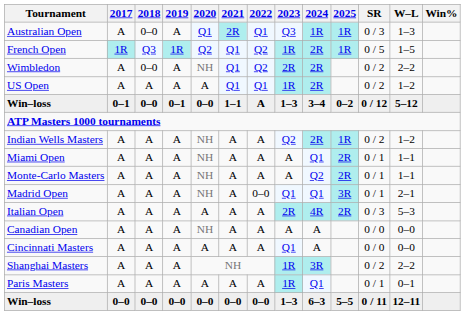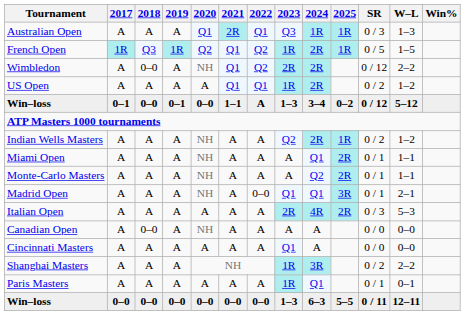 <table class=wikitable style=text-align:center>
 <tr>
 <th>Tournament</th>
 <th><a href='#'>2017</a></th>
 <th><a href='#'>2018</a></th>
 <th><a href='#'>2019</a></th>
 <th><a href='#'>2020</a></th>
 <th><a href='#'>2021</a></th>
 <th><a href='#'>2022</a></th>
 <th><a href='#'>2023</a></th>
 <th><a href='#'>2024</a></th>
 <th><a href='#'>2025</a></th>
 <th>SR</th>
 <th>W–L</th>
 <th>Win%</th>
 </tr>
 <tr>
 <td align="left"><a href='#'>Australian Open</a></td>
 <td>A</td>
-<td>0–0</td>
+<td>A</td>
 <td>A</td>
 <td bgcolor=f0f8ff><a href='#'>Q1</a></td>
 <td bgcolor="afeeee"><a href='#'>2R</a></td>
 <td bgcolor=f0f8ff><a href='#'>Q1</a></td>
 <td bgcolor=f0f8ff><a href='#'>Q3</a></td>
 <td bgcolor="afeeee"><a href='#'>1R</a></td>
 <td bgcolor="afeeee"><a href='#'>1R</a></td>
 <td>0 / 3</td>
 <td>1–3</td>
 <td></td>
 </tr>
 <tr>
 <td align="left"><a href='#'>French Open</a></td>
 <td bgcolor="afeeee"><a href='#'>1R</a></td>
 <td bgcolor=f0f8ff><a href='#'>Q3</a></td>
 <td bgcolor="afeeee"><a href='#'>1R</a></td>
 <td bgcolor="f0f8ff"><a href='#'>Q2</a></td>
 <td bgcolor="f0f8ff"><a href='#'>Q1</a></td>
 <td bgcolor="f0f8ff"><a href='#'>Q2</a></td>
 <td bgcolor="afeeee"><a href='#'>1R</a></td>
 <td bgcolor=afeeee><a href='#'>2R</a></td>
 <td bgcolor=afeeee><a href='#'>1R</a></td>
 <td>0 / 5</td>
 <td>1–5</td>
 <td></td>
 </tr>
 <tr>
 <td align="left"><a href='#'>Wimbledon</a></td>
 <td>A</td>
 <td>0–0</td>
 <td>A</td>
 <td style=color:#767676>NH</td>
 <td bgcolor=f0f8ff><a href='#'>Q1</a></td>
 <td bgcolor=f0f8ff><a href='#'>Q2</a></td>
 <td bgcolor=afeeee><a href='#'>2R</a></td>
 <td bgcolor=afeeee><a href='#'>2R</a></td>
 <td></td>
-<td>0 / 2</td>
+<td>0 / 12</td>
 <td>2–2</td>
 <td></td>
 </tr>
 <tr>
 <td align="left"><a href='#'>US Open</a></td>
 <td>A</td>
 <td>A</td>
 <td>A</td>
 <td>A</td>
 <td bgcolor=f0f8ff><a href='#'>Q1</a></td>
 <td bgcolor=f0f8ff><a href='#'>Q1</a></td>
 <td bgcolor=afeeee><a href='#'>1R</a></td>
 <td bgcolor=afeeee><a href='#'>2R</a></td>
 <td></td>
 <td>0 / 2</td>
 <td>1–2</td>
 <td></td>
 </tr>
 <tr style="font-weight:bold;background:#efefef">
 <td style="text-align:left"><strong>Win–loss</strong></td>
 <td>0–1</td>
 <td>0–0</td>
 <td>0–1</td>
 <td>0–0</td>
 <td>1–1</td>
 <td>A</td>
 <td>1–3</td>
 <td>3–4</td>
 <td>0–2</td>
 <td>0 / 12</td>
 <td>5–12</td>
 <td></td>
 </tr>
 <tr>
 <td colspan=13 align="left"><strong><a href='#'>ATP Masters 1000 tournaments</a></strong></td>
 </tr>
 <tr>
 <td align=left><a href='#'>Indian Wells Masters</a></td>
 <td>A</td>
 <td>A</td>
 <td>A</td>
 <td style=color:#767676>NH</td>
 <td>A</td>
 <td>A</td>
 <td bgcolor=f0f8ff><a href='#'>Q2</a></td>
 <td bgcolor=afeeee><a href='#'>2R</a></td>
 <td bgcolor=afeeee><a href='#'>1R</a></td>
 <td>0 / 2</td>
 <td>1–2</td>
 <td></td>
 </tr>
 <tr>
 <td align=left><a href='#'>Miami Open</a></td>
 <td>A</td>
 <td>A</td>
 <td>A</td>
 <td style=color:#767676>NH</td>
 <td>A</td>
 <td>A</td>
 <td>A</td>
 <td bgcolor=f0f8ff><a href='#'>Q1</a></td>
 <td bgcolor=afeeee><a href='#'>2R</a></td>
 <td>0 / 1</td>
 <td>1–1</td>
 <td></td>
 </tr>
 <tr>
 <td align=left><a href='#'>Monte-Carlo Masters</a></td>
 <td>A</td>
 <td>A</td>
 <td>A</td>
 <td style=color:#767676>NH</td>
 <td>A</td>
 <td>A</td>
 <td>A</td>
 <td bgcolor=f0f8ff><a href='#'>Q2</a></td>
 <td bgcolor=afeeee><a href='#'>2R</a></td>
 <td>0 / 1</td>
 <td>1–1</td>
 <td></td>
 </tr>
 <tr>
 <td align=left><a href='#'>Madrid Open</a></td>
 <td>A</td>
 <td>A</td>
 <td>A</td>
 <td style=color:#767676>NH</td>
 <td>A</td>
 <td>0–0</td>
 <td bgcolor=f0f8ff><a href='#'>Q1</a></td>
 <td bgcolor=f0f8ff><a href='#'>Q1</a></td>
 <td bgcolor=afeeee><a href='#'>3R</a></td>
 <td>0 / 1</td>
 <td>2–1</td>
 <td></td>
 </tr>
 <tr>
 <td align=left><a href='#'>Italian Open</a></td>
 <td>A</td>
 <td>A</td>
 <td>A</td>
 <td>A</td>
 <td>A</td>
 <td>A</td>
 <td bgcolor=afeeee><a href='#'>2R</a></td>
 <td bgcolor=afeeee><a href='#'>4R</a></td>
 <td bgcolor=afeeee><a href='#'>2R</a></td>
 <td>0 / 3</td>
 <td>5–3</td>
 <td></td>
 </tr>
 <tr>
 <td align=left><a href='#'>Canadian Open</a></td>
 <td>A</td>
-<td>A</td>
+<td>0–0</td>
 <td>A</td>
 <td style=color:#767676>NH</td>
 <td>A</td>
 <td>A</td>
 <td>A</td>
 <td>A</td>
 <td></td>
 <td>0 / 0</td>
 <td>0–0</td>
 <td></td>
 </tr>
 <tr>
 <td align=left><a href='#'>Cincinnati Masters</a></td>
 <td>A</td>
 <td>A</td>
 <td>A</td>
 <td>A</td>
 <td>A</td>
 <td>A</td>
 <td bgcolor=f0f8ff><a href='#'>Q1</a></td>
 <td>A</td>
 <td></td>
 <td>0 / 0</td>
 <td>0–0</td>
 <td></td>
 </tr>
 <tr>
 <td align=left><a href='#'>Shanghai Masters</a></td>
 <td>A</td>
 <td>A</td>
 <td>A</td>
 <td colspan=3 style=color:#767676>NH</td>
 <td bgcolor=afeeee><a href='#'>1R</a></td>
 <td bgcolor=afeeee><a href='#'>3R</a></td>
 <td></td>
 <td>0 / 2</td>
 <td>2–2</td>
 <td></td>
 </tr>
 <tr>
 <td align=left><a href='#'>Paris Masters</a></td>
 <td>A</td>
 <td>A</td>
 <td>A</td>
 <td>A</td>
 <td>A</td>
 <td>A</td>
 <td bgcolor=afeeee><a href='#'>1R</a></td>
 <td bgcolor=f0f8ff><a href='#'>Q1</a></td>
 <td></td>
 <td>0 / 1</td>
 <td>0–1</td>
 <td></td>
 </tr>
 <tr style=font-weight:bold;background:#efefef>
 <td style=text-align:left>Win–loss</td>
 <td>0–0</td>
 <td>0–0</td>
 <td>0–0</td>
 <td>0–0</td>
 <td>0–0</td>
 <td>0–0</td>
 <td>1–3</td>
 <td>6–3</td>
 <td>5–5</td>
 <td>0 / 11</td>
 <td>12–11</td>
 <td></td>
 </tr>
 </table>
